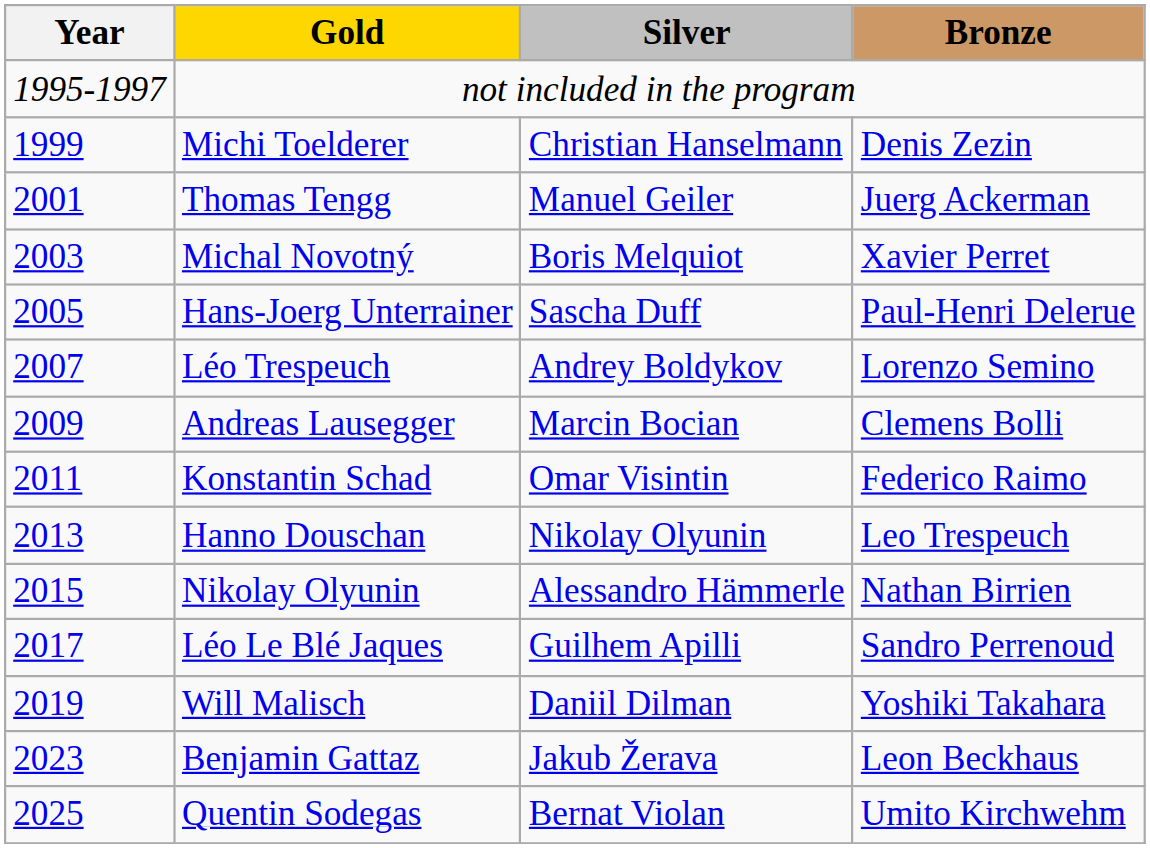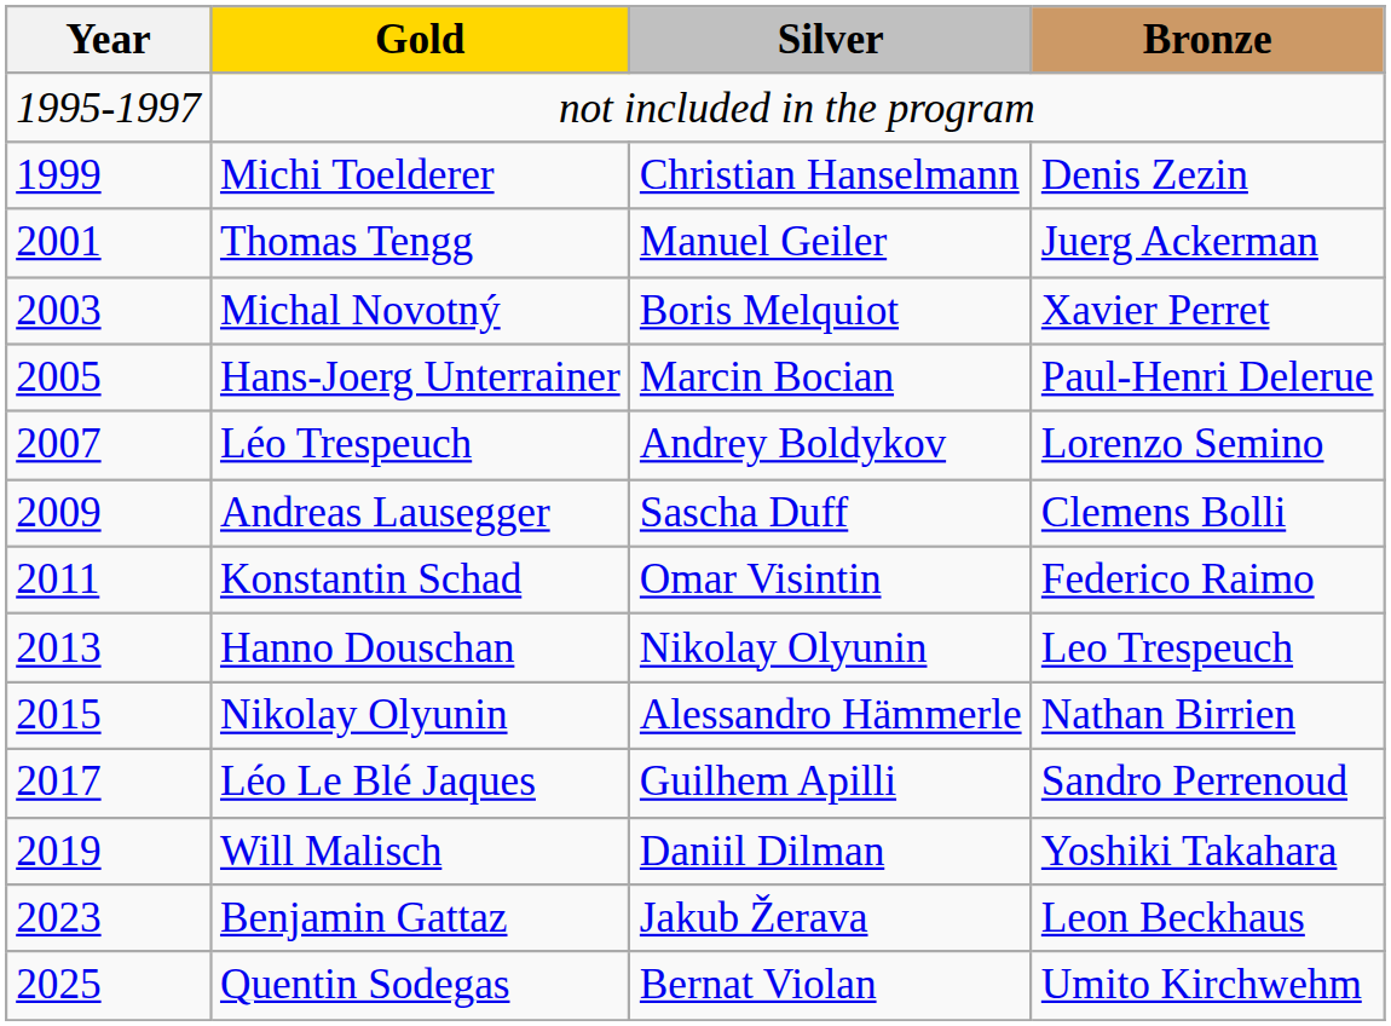 <table class="wikitable">
 <tr>
 <th>Year</th>
 <td align=center bgcolor=gold><strong>Gold</strong></td>
 <td align=center bgcolor=silver><strong>Silver</strong></td>
 <td align=center bgcolor=cc9966><strong>Bronze</strong></td>
 </tr>
 <tr>
 <td><em>1995-1997</em></td>
 <td colspan=3 align=center><em>not included in the program</em></td>
 </tr>
 <tr>
 <td><a href='#'>1999</a></td>
 <td> <a href='#'>Michi Toelderer</a></td>
 <td> <a href='#'>Christian Hanselmann</a></td>
 <td> <a href='#'>Denis Zezin</a></td>
 </tr>
 <tr>
 <td><a href='#'>2001</a></td>
 <td> <a href='#'>Thomas Tengg</a></td>
 <td> <a href='#'>Manuel Geiler</a></td>
 <td> <a href='#'>Juerg Ackerman</a></td>
 </tr>
 <tr>
 <td><a href='#'>2003</a></td>
 <td> <a href='#'>Michal Novotný</a></td>
 <td> <a href='#'>Boris Melquiot</a></td>
 <td> <a href='#'>Xavier Perret</a></td>
 </tr>
 <tr>
 <td><a href='#'>2005</a></td>
 <td> <a href='#'>Hans-Joerg Unterrainer</a></td>
-<td> <a href='#'>Sascha Duff</a></td>
+<td> <a href='#'>Marcin Bocian</a></td>
 <td> <a href='#'>Paul-Henri Delerue</a></td>
 </tr>
 <tr>
 <td><a href='#'>2007</a></td>
 <td> <a href='#'>Léo Trespeuch</a></td>
 <td> <a href='#'>Andrey Boldykov</a></td>
 <td> <a href='#'>Lorenzo Semino</a></td>
 </tr>
 <tr>
 <td><a href='#'>2009</a></td>
 <td> <a href='#'>Andreas Lausegger</a></td>
-<td> <a href='#'>Marcin Bocian</a></td>
+<td> <a href='#'>Sascha Duff</a></td>
 <td> <a href='#'>Clemens Bolli</a></td>
 </tr>
 <tr>
 <td><a href='#'>2011</a></td>
 <td> <a href='#'>Konstantin Schad</a></td>
 <td> <a href='#'>Omar Visintin</a></td>
 <td> <a href='#'>Federico Raimo</a></td>
 </tr>
 <tr>
 <td><a href='#'>2013</a></td>
 <td> <a href='#'>Hanno Douschan</a></td>
 <td> <a href='#'>Nikolay Olyunin</a></td>
 <td> <a href='#'>Leo Trespeuch</a></td>
 </tr>
 <tr>
 <td><a href='#'>2015</a></td>
 <td> <a href='#'>Nikolay Olyunin</a></td>
 <td> <a href='#'>Alessandro Hämmerle</a></td>
 <td> <a href='#'>Nathan Birrien</a></td>
 </tr>
 <tr>
 <td><a href='#'>2017</a></td>
 <td> <a href='#'>Léo Le Blé Jaques</a></td>
 <td> <a href='#'>Guilhem Apilli</a></td>
 <td> <a href='#'>Sandro Perrenoud</a></td>
 </tr>
 <tr>
 <td><a href='#'>2019</a></td>
 <td> <a href='#'>Will Malisch</a></td>
 <td> <a href='#'>Daniil Dilman</a></td>
 <td> <a href='#'>Yoshiki Takahara</a></td>
 </tr>
 <tr>
 <td><a href='#'>2023</a></td>
 <td> <a href='#'>Benjamin Gattaz</a></td>
 <td> <a href='#'>Jakub Žerava</a></td>
 <td> <a href='#'>Leon Beckhaus</a></td>
 </tr>
 <tr>
 <td><a href='#'>2025</a></td>
 <td> <a href='#'>Quentin Sodegas</a></td>
 <td> <a href='#'>Bernat Violan</a></td>
 <td> <a href='#'>Umito Kirchwehm</a></td>
 </tr>
 </table>
